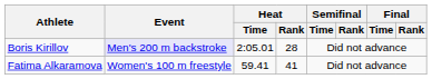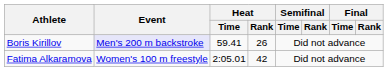 <table class=wikitable style="font-size:90%">
 <tr>
 <th rowspan="2">Athlete</th>
 <th rowspan="2">Event</th>
 <th colspan="2">Heat</th>
 <th colspan="2">Semifinal</th>
 <th colspan="2">Final</th>
 </tr>
 <tr style="font-size:95%">
 <th>Time</th>
 <th>Rank</th>
 <th>Time</th>
 <th>Rank</th>
 <th>Time</th>
 <th>Rank</th>
 </tr>
 <tr align=center>
 <td align=left><a href='#'>Boris Kirillov</a></td>
 <td align=left style="background: lavender;"><a href='#'>Men's 200 m backstroke</a></td>
-<td>2:05.01</td>
-<td>28</td>
+<td>59.41</td>
+<td>26</td>
 <td colspan=4>Did not advance</td>
 </tr>
 <tr align=center>
 <td align=left><a href='#'>Fatima Alkaramova</a></td>
 <td align=left><a href='#'>Women's 100 m freestyle</a></td>
-<td>59.41</td>
-<td>41</td>
+<td>2:05.01</td>
+<td>42</td>
 <td colspan=4>Did not advance</td>
 </tr>
 </table>
